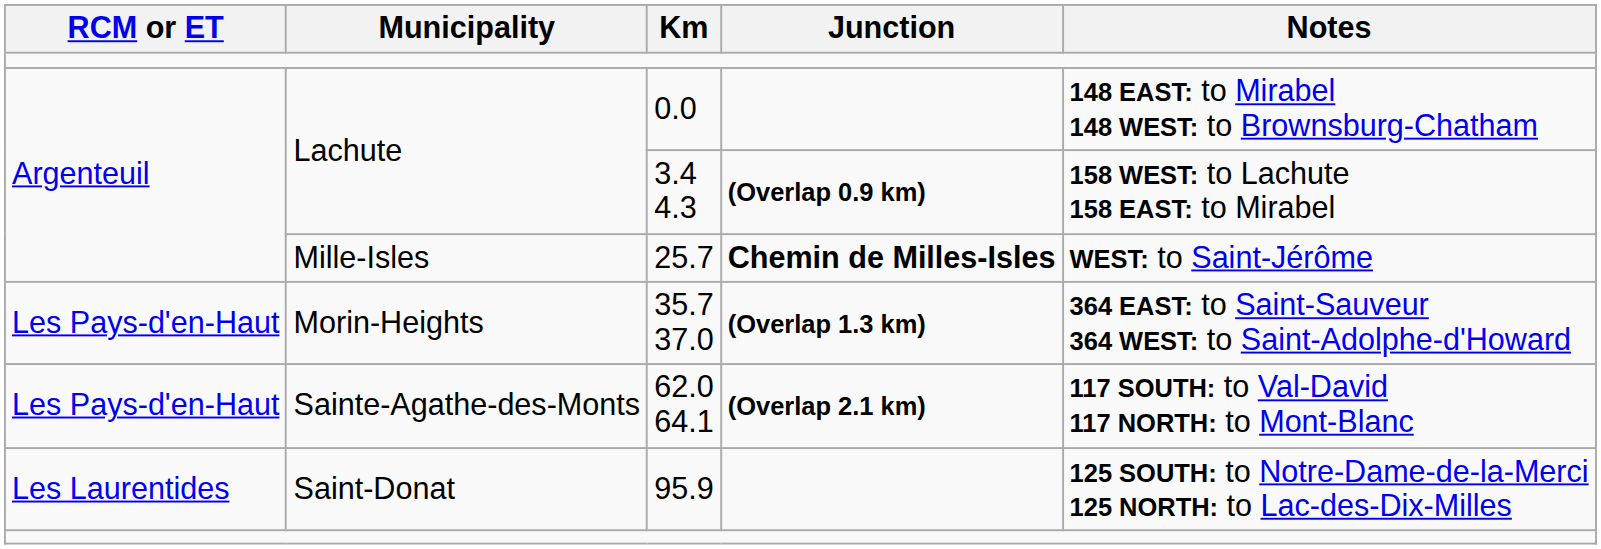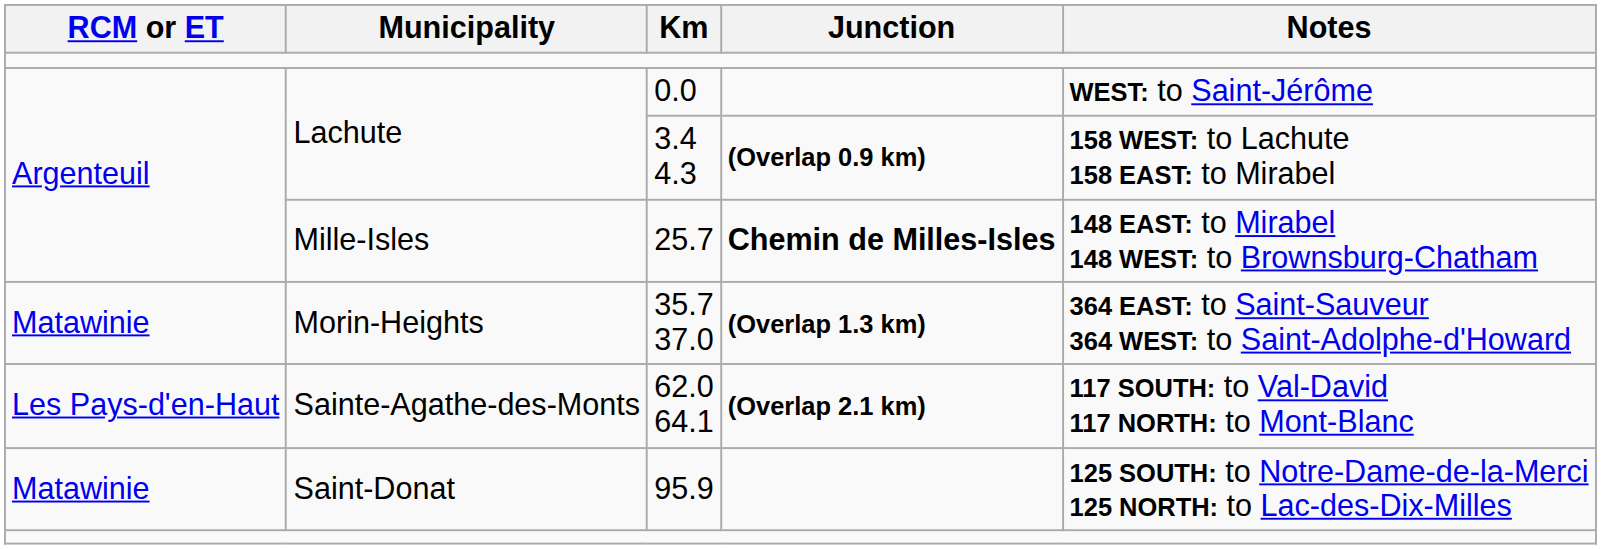 <table class=wikitable>
 <tr>
 <th><a href='#'>RCM</a> or <a href='#'>ET</a></th>
 <th>Municipality</th>
 <th>Km</th>
 <th>Junction</th>
 <th>Notes</th>
 </tr>
 <tr>
 <td colspan="5"></td>
 </tr>
 <tr>
 <td rowspan="3"><a href='#'>Argenteuil</a></td>
 <td rowspan="2">Lachute</td>
 <td>0.0</td>
 <td></td>
-<td><small><strong>148 EAST:</strong></small> to <a href='#'>Mirabel</a> <br> <small><strong>148 WEST:</strong></small> to <a href='#'>Brownsburg-Chatham</a></td>
+<td><small><strong>WEST:</strong></small> to <a href='#'>Saint-Jérôme</a></td>
 </tr>
 <tr>
 <td>3.4 <br> 4.3</td>
 <td> <small><strong>(Overlap 0.9 km)</strong></small></td>
 <td><small><strong>158 WEST:</strong></small> to Lachute <br> <small><strong>158 EAST:</strong></small> to Mirabel</td>
 </tr>
 <tr>
 <td>Mille-Isles</td>
 <td>25.7</td>
 <td><strong>Chemin de Milles-Isles</strong></td>
-<td><small><strong>WEST:</strong></small> to <a href='#'>Saint-Jérôme</a></td>
+<td><small><strong>148 EAST:</strong></small> to <a href='#'>Mirabel</a> <br> <small><strong>148 WEST:</strong></small> to <a href='#'>Brownsburg-Chatham</a></td>
 </tr>
 <tr>
-<td><a href='#'>Les Pays-d'en-Haut</a></td>
+<td><a href='#'>Matawinie</a></td>
 <td>Morin-Heights</td>
 <td>35.7 <br> 37.0</td>
 <td> <small><strong>(Overlap 1.3 km)</strong></small></td>
 <td><small><strong>364 EAST:</strong></small> to <a href='#'>Saint-Sauveur</a> <br> <small><strong>364 WEST:</strong></small> to <a href='#'>Saint-Adolphe-d'Howard</a></td>
 </tr>
 <tr>
 <td><a href='#'>Les Pays-d'en-Haut</a></td>
 <td>Sainte-Agathe-des-Monts</td>
 <td>62.0 <br> 64.1</td>
 <td> <small><strong>(Overlap 2.1 km)</strong></small></td>
 <td><small><strong>117 SOUTH:</strong></small> to <a href='#'>Val-David</a> <br> <small><strong>117 NORTH:</strong></small> to <a href='#'>Mont-Blanc</a></td>
 </tr>
 <tr>
-<td><a href='#'>Les Laurentides</a></td>
+<td><a href='#'>Matawinie</a></td>
 <td>Saint-Donat</td>
 <td>95.9</td>
 <td></td>
 <td><small><strong>125 SOUTH:</strong></small> to <a href='#'>Notre-Dame-de-la-Merci</a> <br> <small><strong>125 NORTH:</strong></small> to <a href='#'>Lac-des-Dix-Milles</a></td>
 </tr>
 <tr>
 <td colspan="5"></td>
 </tr>
 </table>
